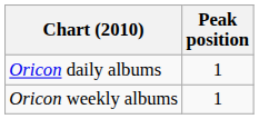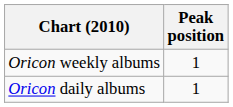 <table class="wikitable">
 <tr>
 <th>Chart (2010)</th>
 <th>Peak<br>position</th>
 </tr>
 <tr>
+<td><em>Oricon</em> weekly albums</td>
+<td align="center">1</td>
+</tr>
+<tr>
 <td><em><a href='#'>Oricon</a></em> daily albums</td>
 <td align="center">1</td>
 </tr>
-<tr>
-<td><em>Oricon</em> weekly albums</td>
-<td align="center">1</td>
-</tr>
 </table>
